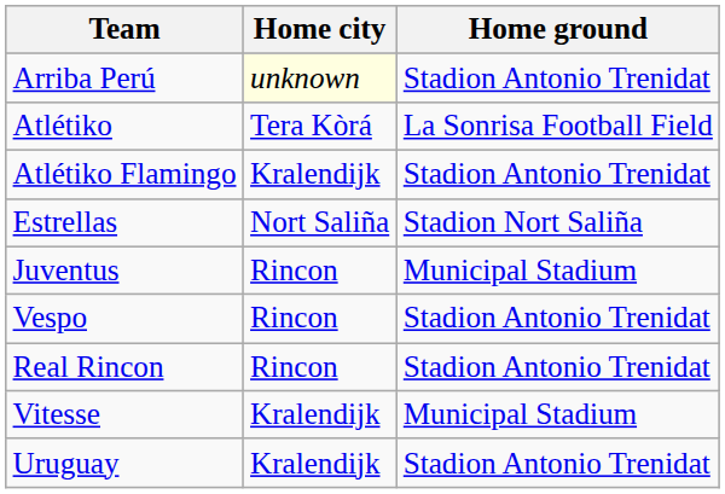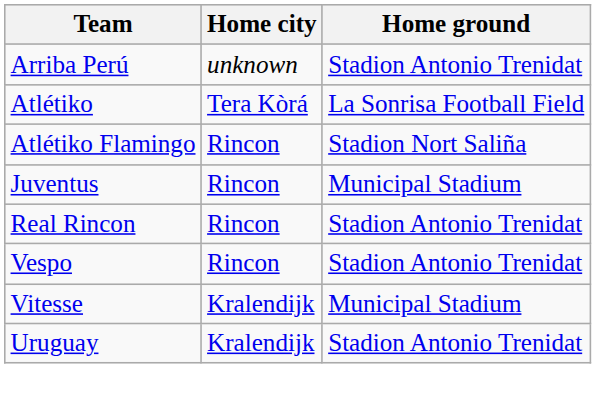 <table class="wikitable sortable">
 <tr>
 <th>Team</th>
 <th>Home city</th>
 <th>Home ground</th>
 </tr>
 <tr>
 <td><a href='#'>Arriba Perú</a></td>
-<td style="background: lightyellow;"><em>unknown</em></td>
+<td><em>unknown</em></td>
 <td><a href='#'>Stadion Antonio Trenidat</a></td>
 </tr>
 <tr>
 <td><a href='#'>Atlétiko</a></td>
 <td><a href='#'>Tera Kòrá</a></td>
 <td><a href='#'>La Sonrisa Football Field</a></td>
 </tr>
 <tr>
 <td><a href='#'>Atlétiko Flamingo</a></td>
-<td><a href='#'>Kralendijk</a></td>
-<td><a href='#'>Stadion Antonio Trenidat</a></td>
-</tr>
-<tr>
-<td><a href='#'>Estrellas</a></td>
-<td><a href='#'>Nort Saliña</a></td>
+<td><a href='#'>Rincon</a></td>
 <td><a href='#'>Stadion Nort Saliña</a></td>
 </tr>
 <tr>
 <td><a href='#'>Juventus</a></td>
 <td><a href='#'>Rincon</a></td>
 <td><a href='#'>Municipal Stadium</a></td>
 </tr>
 <tr>
-<td><a href='#'>Vespo</a></td>
+<td><a href='#'>Real Rincon</a></td>
 <td><a href='#'>Rincon</a></td>
 <td><a href='#'>Stadion Antonio Trenidat</a></td>
 </tr>
 <tr>
-<td><a href='#'>Real Rincon</a></td>
+<td><a href='#'>Vespo</a></td>
 <td><a href='#'>Rincon</a></td>
 <td><a href='#'>Stadion Antonio Trenidat</a></td>
 </tr>
 <tr>
 <td><a href='#'>Vitesse</a></td>
 <td><a href='#'>Kralendijk</a></td>
 <td><a href='#'>Municipal Stadium</a></td>
 </tr>
 <tr>
 <td><a href='#'>Uruguay</a></td>
 <td><a href='#'>Kralendijk</a></td>
 <td><a href='#'>Stadion Antonio Trenidat</a></td>
 </tr>
 </table>
